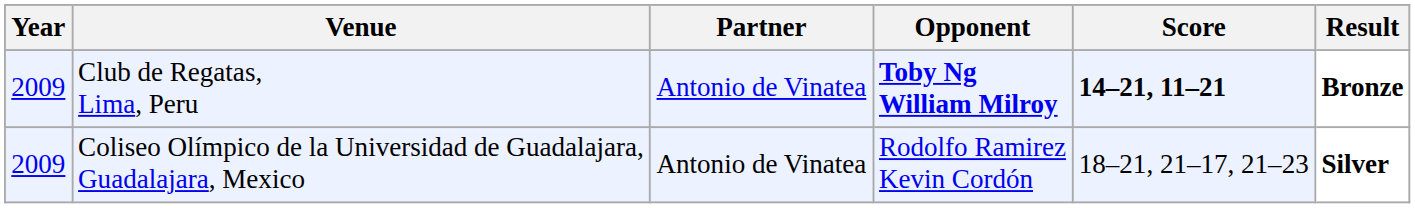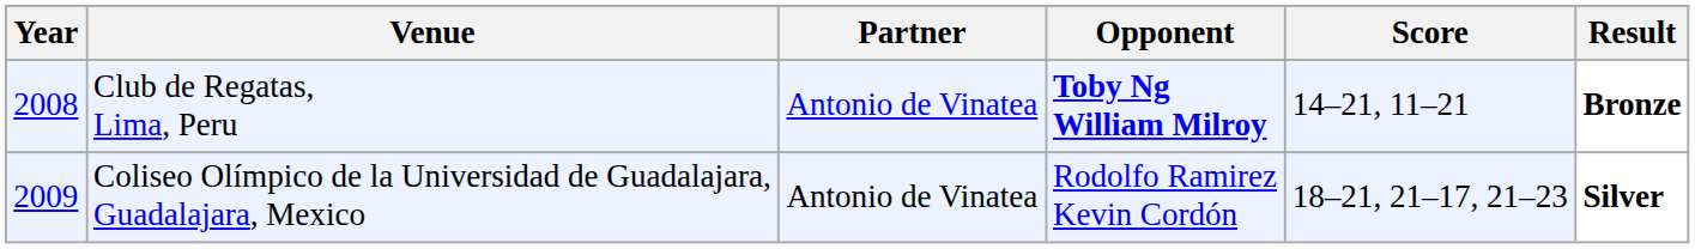 <table class="sortable wikitable" style="font-size: 90%;">
 <tr>
 <th>Year</th>
 <th>Venue</th>
 <th>Partner</th>
 <th>Opponent</th>
 <th>Score</th>
 <th>Result</th>
 </tr>
 <tr style="background:#ECF2FF">
-<td align="center"><a href='#'>2009</a></td>
+<td align="center"><a href='#'>2008</a></td>
 <td align="left">Club de Regatas,<br><a href='#'>Lima</a>, Peru</td>
 <td align="left"> <a href='#'>Antonio de Vinatea</a></td>
 <td align="left"><strong> <a href='#'>Toby Ng</a><br> <a href='#'>William Milroy</a></strong></td>
-<td align="left"><strong>14–21, 11–21</strong></td>
+<td align="left">14–21, 11–21</td>
 <td style="text-align:left; background:white"> <strong>Bronze</strong></td>
 </tr>
 <tr style="background:#ECF2FF">
 <td align="center"><a href='#'>2009</a></td>
 <td align="left">Coliseo Olímpico de la Universidad de Guadalajara,<br><a href='#'>Guadalajara</a>, Mexico</td>
 <td align="left"> Antonio de Vinatea</td>
 <td align="left"> <a href='#'>Rodolfo Ramirez</a><br> <a href='#'>Kevin Cordón</a></td>
 <td align="left">18–21, 21–17, 21–23</td>
 <td style="text-align:left; background:white"> <strong>Silver</strong></td>
 </tr>
 </table>
